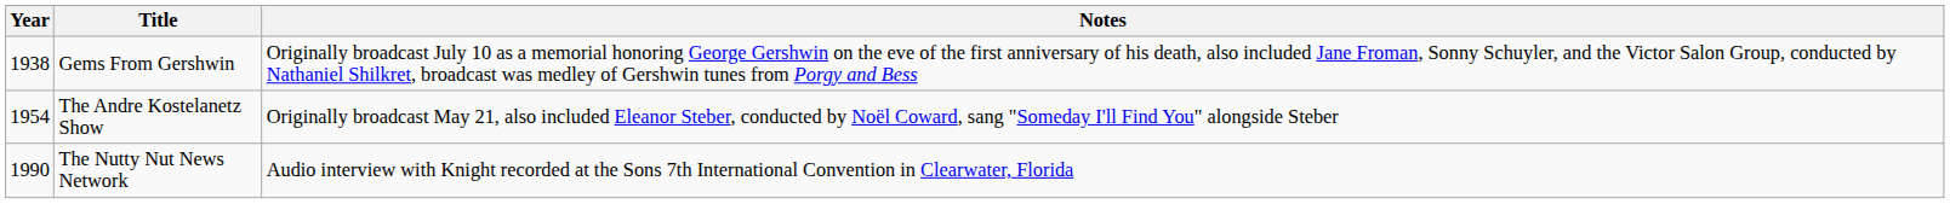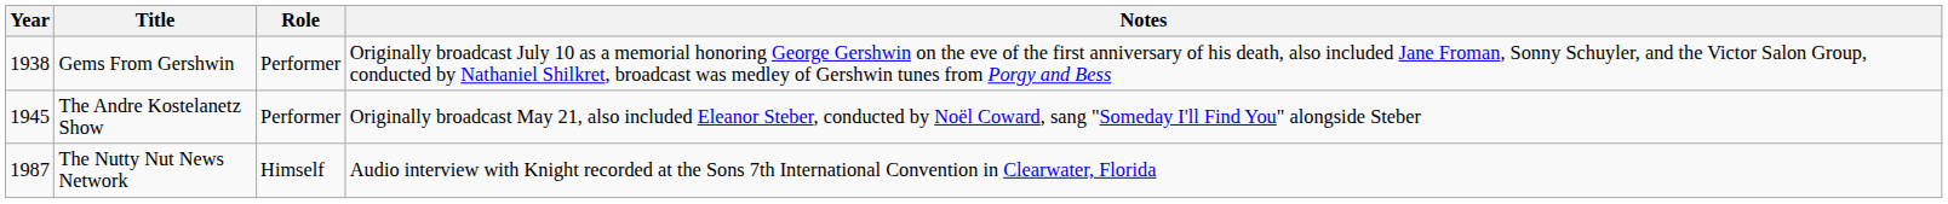 <table class="wikitable sortable">
 <tr>
 <th>Year</th>
 <th>Title</th>
+<th>Role</th>
 <th class="unsortable">Notes</th>
 </tr>
 <tr>
 <td>1938</td>
 <td>Gems From Gershwin</td>
+<td>Performer</td>
 <td>Originally broadcast July 10 as a memorial honoring <a href='#'>George Gershwin</a> on the eve of the first anniversary of his death, also included <a href='#'>Jane Froman</a>, Sonny Schuyler, and the Victor Salon Group, conducted by <a href='#'>Nathaniel Shilkret</a>, broadcast was medley of Gershwin tunes from <em><a href='#'>Porgy and Bess</a></em></td>
 </tr>
 <tr>
-<td>1954</td>
+<td>1945</td>
 <td>The Andre Kostelanetz Show</td>
+<td>Performer</td>
 <td>Originally broadcast May 21, also included <a href='#'>Eleanor Steber</a>, conducted by <a href='#'>Noël Coward</a>, sang "<a href='#'>Someday I'll Find You</a>" alongside Steber</td>
 </tr>
 <tr>
-<td>1990</td>
+<td>1987</td>
 <td>The Nutty Nut News Network</td>
+<td>Himself </td>
 <td>Audio interview with Knight recorded at the Sons 7th International Convention in <a href='#'>Clearwater, Florida</a></td>
 </tr>
 </table>
